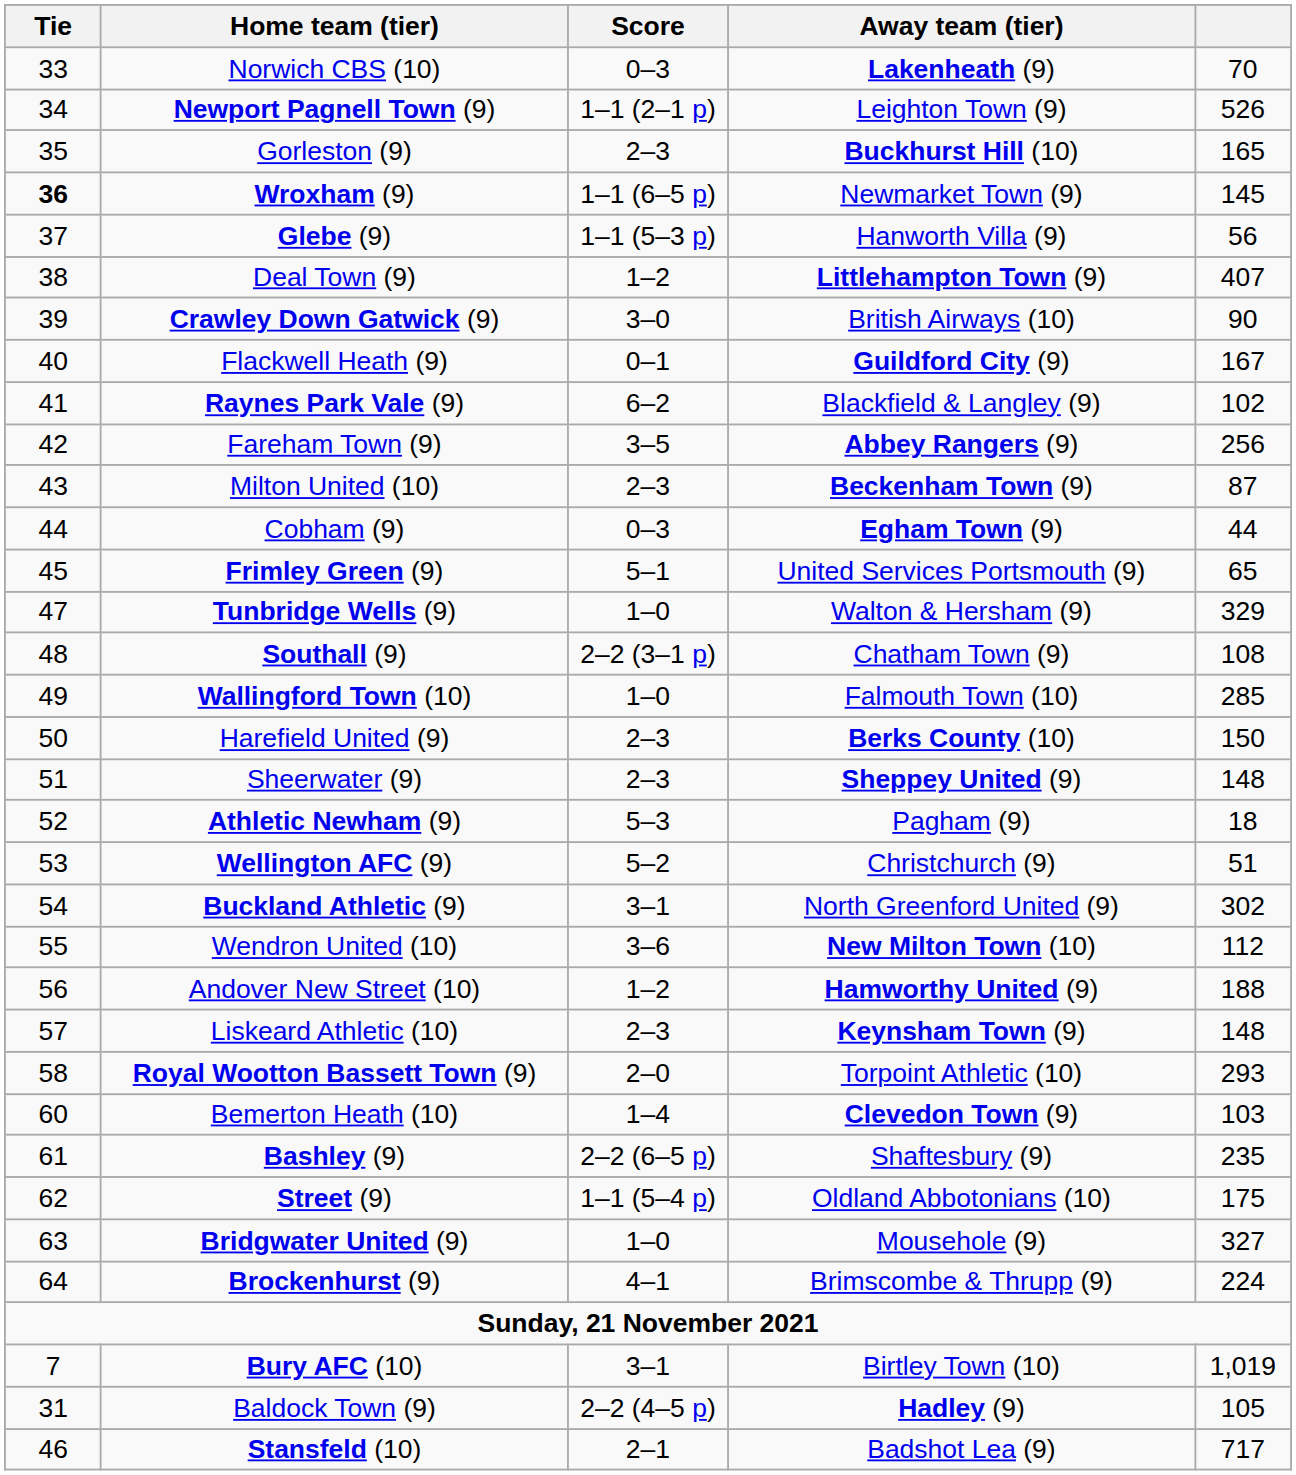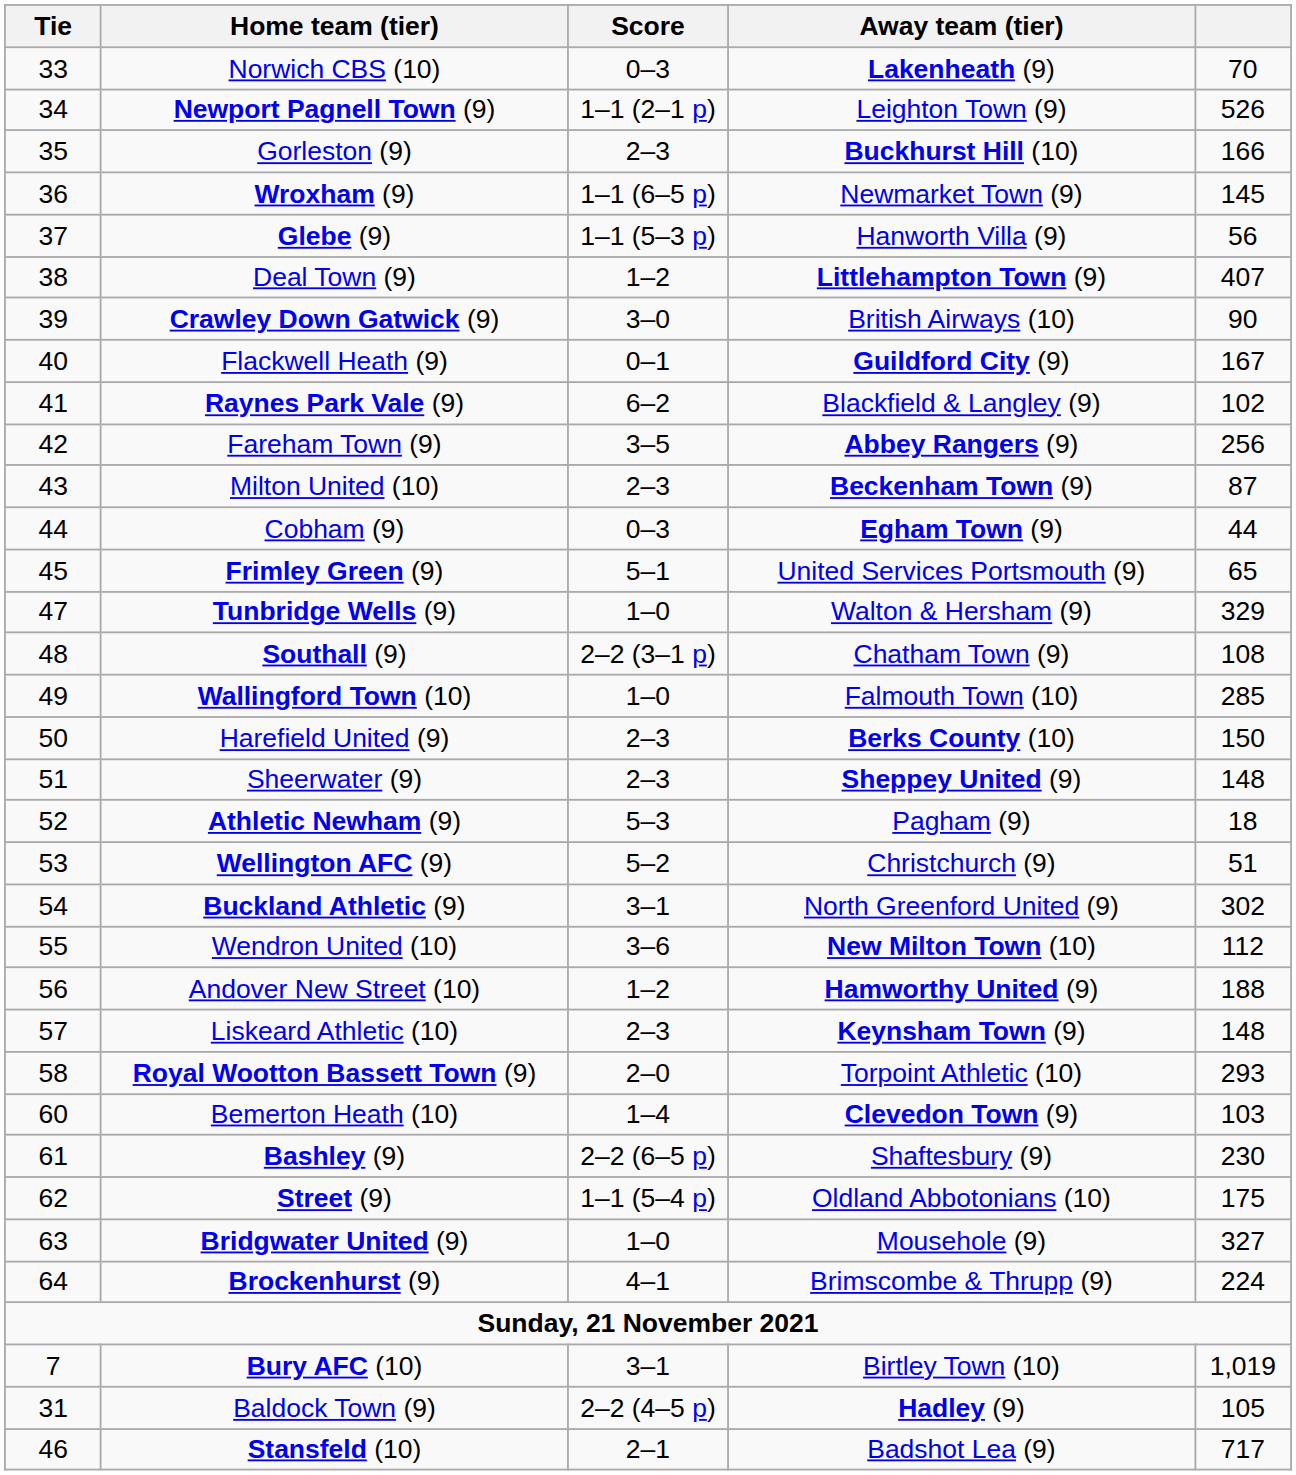 <table class="wikitable" style="width:700px;text-align:center;font-size:90%">
 <tr>
 <th scope="col" style="width: 7.50%">Tie</th>
 <th scope="col" style="width:36.25%">Home team (tier)</th>
 <th scope="col" style="width:12.50%">Score</th>
 <th scope="col" style="width:36.25%">Away team (tier)</th>
 <th scope="col" style="width: 7.50%"></th>
 </tr>
 <tr>
 <td>33</td>
 <td><a href='#'>Norwich CBS</a> (10)</td>
 <td>0–3</td>
 <td><strong><a href='#'>Lakenheath</a></strong> (9)</td>
 <td>70</td>
 </tr>
 <tr>
 <td>34</td>
 <td><strong><a href='#'>Newport Pagnell Town</a></strong> (9)</td>
 <td>1–1 (2–1 <a href='#'>p</a>)</td>
 <td><a href='#'>Leighton Town</a> (9)</td>
 <td>526</td>
 </tr>
 <tr>
 <td>35</td>
 <td><a href='#'>Gorleston</a> (9)</td>
 <td>2–3</td>
 <td><strong><a href='#'>Buckhurst Hill</a></strong> (10)</td>
-<td>165</td>
+<td>166</td>
 </tr>
 <tr>
-<td><strong>36</strong></td>
+<td>36</td>
 <td><strong><a href='#'>Wroxham</a></strong> (9)</td>
 <td>1–1 (6–5 <a href='#'>p</a>)</td>
 <td><a href='#'>Newmarket Town</a> (9)</td>
 <td>145</td>
 </tr>
 <tr>
 <td>37</td>
 <td><strong><a href='#'>Glebe</a></strong> (9)</td>
 <td>1–1 (5–3 <a href='#'>p</a>)</td>
 <td><a href='#'>Hanworth Villa</a> (9)</td>
 <td>56</td>
 </tr>
 <tr>
 <td>38</td>
 <td><a href='#'>Deal Town</a> (9)</td>
 <td>1–2</td>
 <td><strong><a href='#'>Littlehampton Town</a></strong> (9)</td>
 <td>407</td>
 </tr>
 <tr>
 <td>39</td>
 <td><strong><a href='#'>Crawley Down Gatwick</a></strong> (9)</td>
 <td>3–0</td>
 <td><a href='#'>British Airways</a> (10)</td>
 <td>90</td>
 </tr>
 <tr>
 <td>40</td>
 <td><a href='#'>Flackwell Heath</a> (9)</td>
 <td>0–1</td>
 <td><strong><a href='#'>Guildford City</a></strong> (9)</td>
 <td>167</td>
 </tr>
 <tr>
 <td>41</td>
 <td><strong><a href='#'>Raynes Park Vale</a></strong> (9)</td>
 <td>6–2</td>
 <td><a href='#'>Blackfield & Langley</a> (9)</td>
 <td>102</td>
 </tr>
 <tr>
 <td>42</td>
 <td><a href='#'>Fareham Town</a> (9)</td>
 <td>3–5</td>
 <td><strong><a href='#'>Abbey Rangers</a></strong> (9)</td>
 <td>256</td>
 </tr>
 <tr>
 <td>43</td>
 <td><a href='#'>Milton United</a> (10)</td>
 <td>2–3</td>
 <td><strong><a href='#'>Beckenham Town</a></strong> (9)</td>
 <td>87</td>
 </tr>
 <tr>
 <td>44</td>
 <td><a href='#'>Cobham</a> (9)</td>
 <td>0–3</td>
 <td><strong><a href='#'>Egham Town</a></strong> (9)</td>
 <td>44</td>
 </tr>
 <tr>
 <td>45</td>
 <td><strong><a href='#'>Frimley Green</a></strong> (9)</td>
 <td>5–1</td>
 <td><a href='#'>United Services Portsmouth</a> (9)</td>
 <td>65</td>
 </tr>
 <tr>
 <td>47</td>
 <td><strong><a href='#'>Tunbridge Wells</a></strong> (9)</td>
 <td>1–0</td>
 <td><a href='#'>Walton & Hersham</a> (9)</td>
 <td>329</td>
 </tr>
 <tr>
 <td>48</td>
 <td><strong><a href='#'>Southall</a></strong> (9)</td>
 <td>2–2 (3–1 <a href='#'>p</a>)</td>
 <td><a href='#'>Chatham Town</a> (9)</td>
 <td>108</td>
 </tr>
 <tr>
 <td>49</td>
 <td><strong><a href='#'>Wallingford Town</a></strong> (10)</td>
 <td>1–0</td>
 <td><a href='#'>Falmouth Town</a> (10)</td>
 <td>285</td>
 </tr>
 <tr>
 <td>50</td>
 <td><a href='#'>Harefield United</a> (9)</td>
 <td>2–3</td>
 <td><strong><a href='#'>Berks County</a></strong> (10)</td>
 <td>150</td>
 </tr>
 <tr>
 <td>51</td>
 <td><a href='#'>Sheerwater</a> (9)</td>
 <td>2–3</td>
 <td><strong><a href='#'>Sheppey United</a></strong> (9)</td>
 <td>148</td>
 </tr>
 <tr>
 <td>52</td>
 <td><strong><a href='#'>Athletic Newham</a></strong> (9)</td>
 <td>5–3</td>
 <td><a href='#'>Pagham</a> (9)</td>
 <td>18</td>
 </tr>
 <tr>
 <td>53</td>
 <td><strong><a href='#'>Wellington AFC</a></strong> (9)</td>
 <td>5–2</td>
 <td><a href='#'>Christchurch</a> (9)</td>
 <td>51</td>
 </tr>
 <tr>
 <td>54</td>
 <td><strong><a href='#'>Buckland Athletic</a></strong> (9)</td>
 <td>3–1</td>
 <td><a href='#'>North Greenford United</a> (9)</td>
 <td>302</td>
 </tr>
 <tr>
 <td>55</td>
 <td><a href='#'>Wendron United</a> (10)</td>
 <td>3–6</td>
 <td><strong><a href='#'>New Milton Town</a></strong> (10)</td>
 <td>112</td>
 </tr>
 <tr>
 <td>56</td>
 <td><a href='#'>Andover New Street</a> (10)</td>
 <td>1–2</td>
 <td><strong><a href='#'>Hamworthy United</a></strong> (9)</td>
 <td>188</td>
 </tr>
 <tr>
 <td>57</td>
 <td><a href='#'>Liskeard Athletic</a> (10)</td>
 <td>2–3</td>
 <td><strong><a href='#'>Keynsham Town</a></strong> (9)</td>
 <td>148</td>
 </tr>
 <tr>
 <td>58</td>
 <td><strong><a href='#'>Royal Wootton Bassett Town</a></strong> (9)</td>
 <td>2–0</td>
 <td><a href='#'>Torpoint Athletic</a> (10)</td>
 <td>293</td>
 </tr>
 <tr>
 <td>60</td>
 <td><a href='#'>Bemerton Heath</a> (10)</td>
 <td>1–4</td>
 <td><strong><a href='#'>Clevedon Town</a></strong> (9)</td>
 <td>103</td>
 </tr>
 <tr>
 <td>61</td>
 <td><strong><a href='#'>Bashley</a></strong> (9)</td>
 <td>2–2 (6–5 <a href='#'>p</a>)</td>
 <td><a href='#'>Shaftesbury</a> (9)</td>
-<td>235</td>
+<td>230</td>
 </tr>
 <tr>
 <td>62</td>
 <td><strong><a href='#'>Street</a></strong> (9)</td>
 <td>1–1 (5–4 <a href='#'>p</a>)</td>
 <td><a href='#'>Oldland Abbotonians</a> (10)</td>
 <td>175</td>
 </tr>
 <tr>
 <td>63</td>
 <td><strong><a href='#'>Bridgwater United</a></strong> (9)</td>
 <td>1–0</td>
 <td><a href='#'>Mousehole</a> (9)</td>
 <td>327</td>
 </tr>
 <tr>
 <td>64</td>
 <td><strong><a href='#'>Brockenhurst</a></strong> (9)</td>
 <td>4–1</td>
 <td><a href='#'>Brimscombe & Thrupp</a> (9)</td>
 <td>224</td>
 </tr>
 <tr>
 <td colspan="5"><strong>Sunday, 21 November 2021</strong></td>
 </tr>
 <tr>
 <td>7</td>
 <td><strong><a href='#'>Bury AFC</a></strong> (10)</td>
 <td>3–1</td>
 <td><a href='#'>Birtley Town</a> (10)</td>
 <td>1,019</td>
 </tr>
 <tr>
 <td>31</td>
 <td><a href='#'>Baldock Town</a> (9)</td>
 <td>2–2 (4–5 <a href='#'>p</a>)</td>
 <td><strong><a href='#'>Hadley</a></strong> (9)</td>
 <td>105</td>
 </tr>
 <tr>
 <td>46</td>
 <td><strong><a href='#'>Stansfeld</a></strong> (10)</td>
 <td>2–1</td>
 <td><a href='#'>Badshot Lea</a> (9)</td>
 <td>717</td>
 </tr>
 </table>
